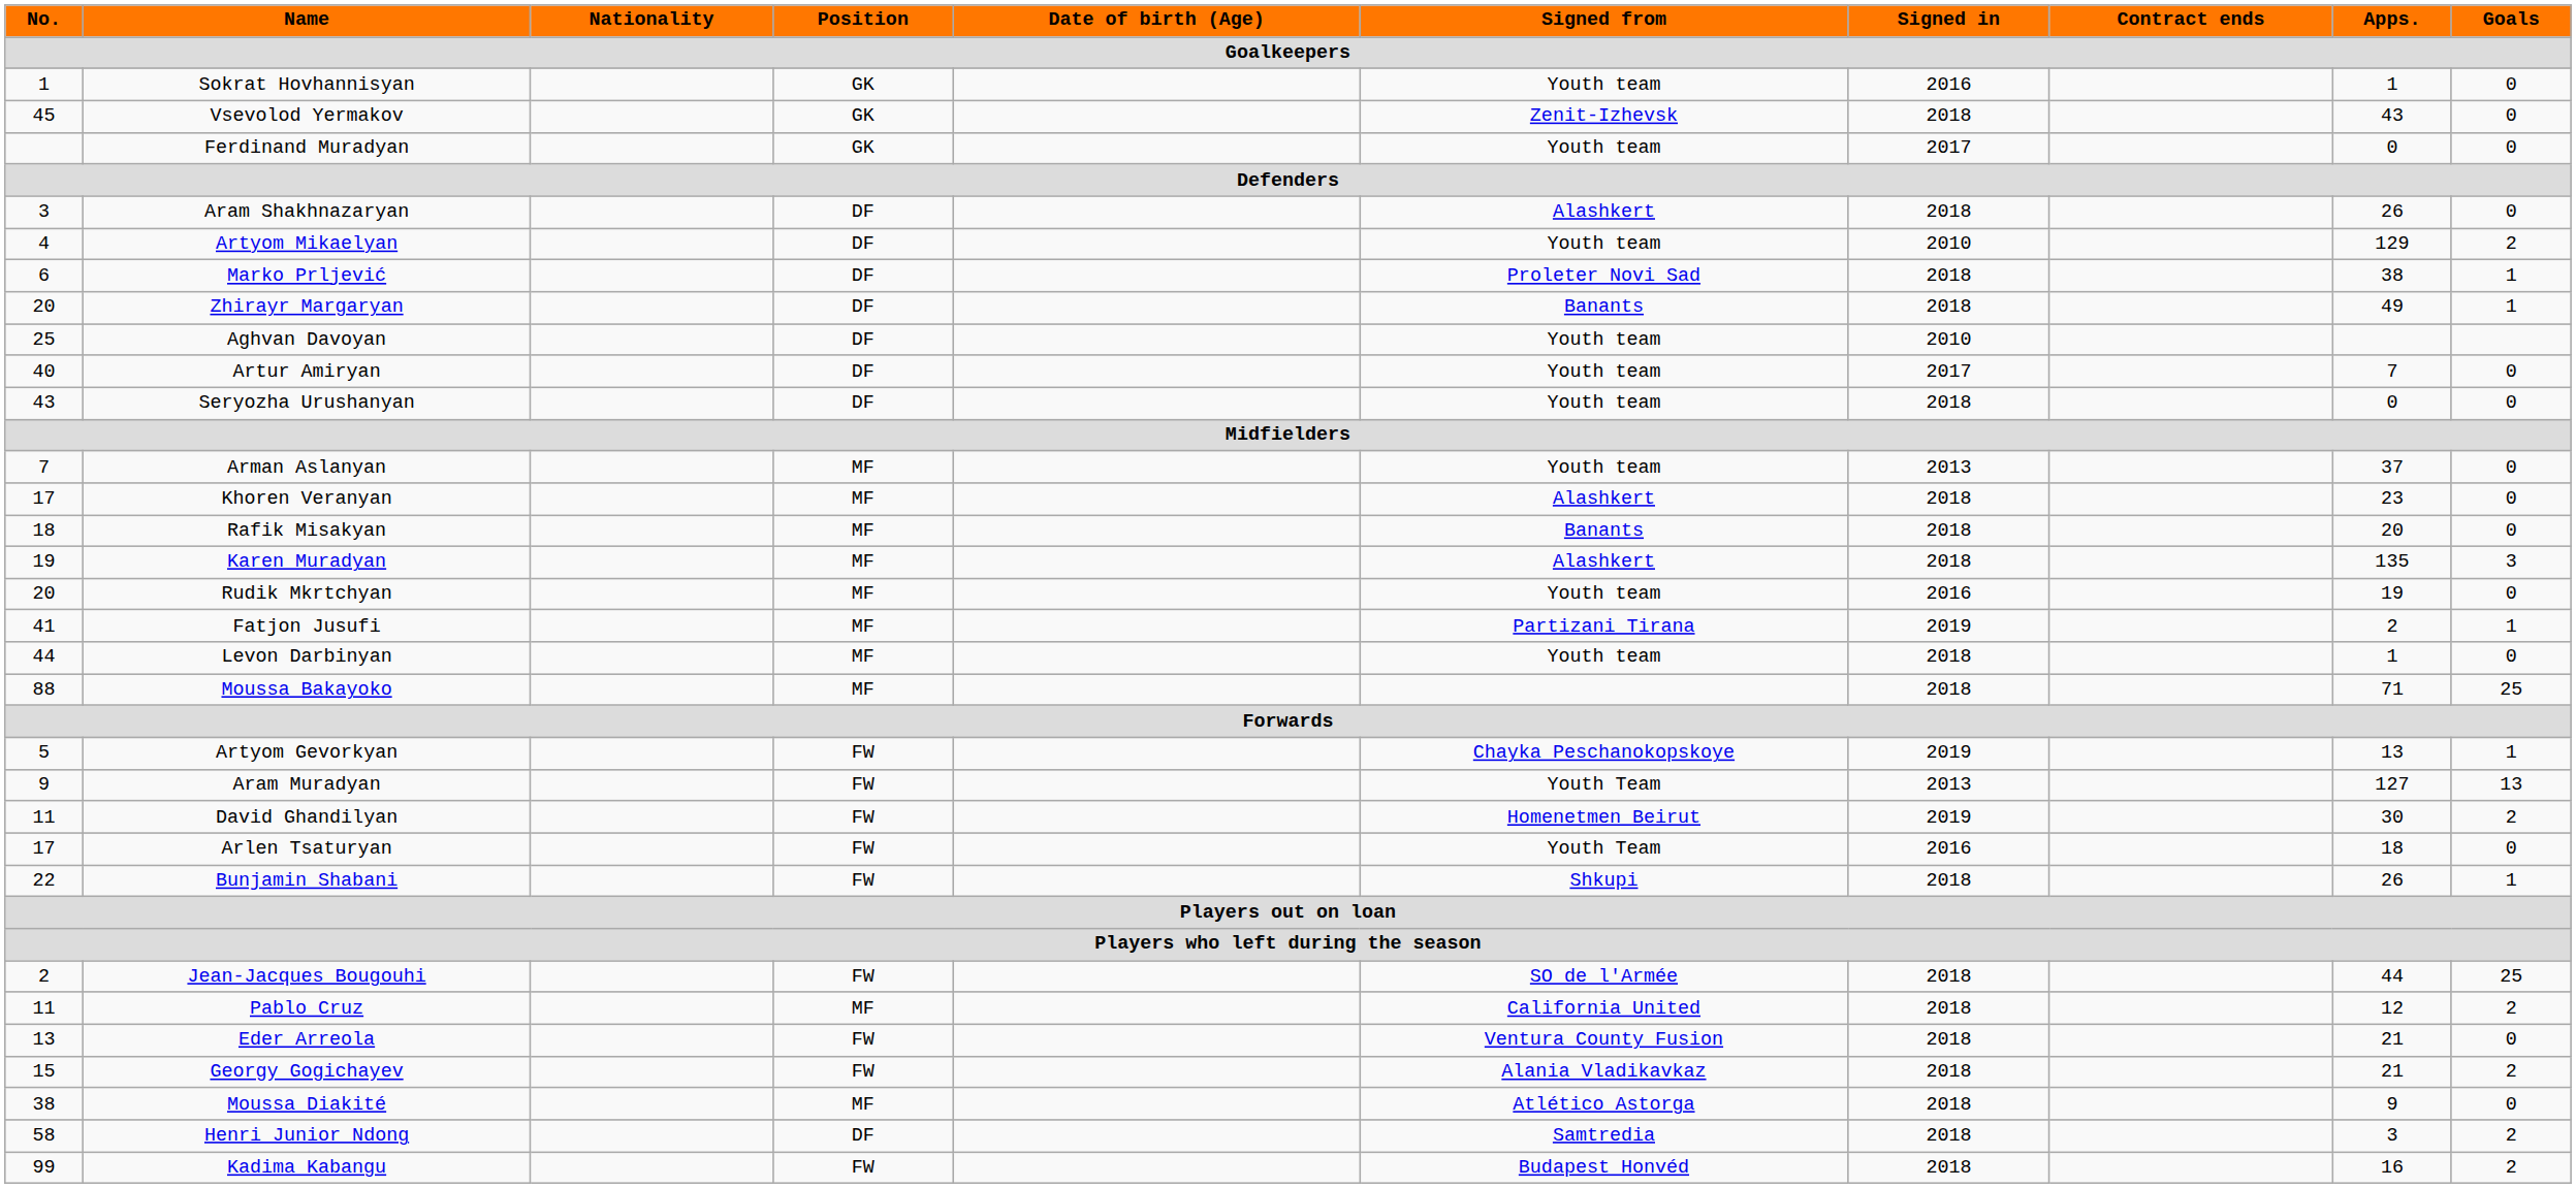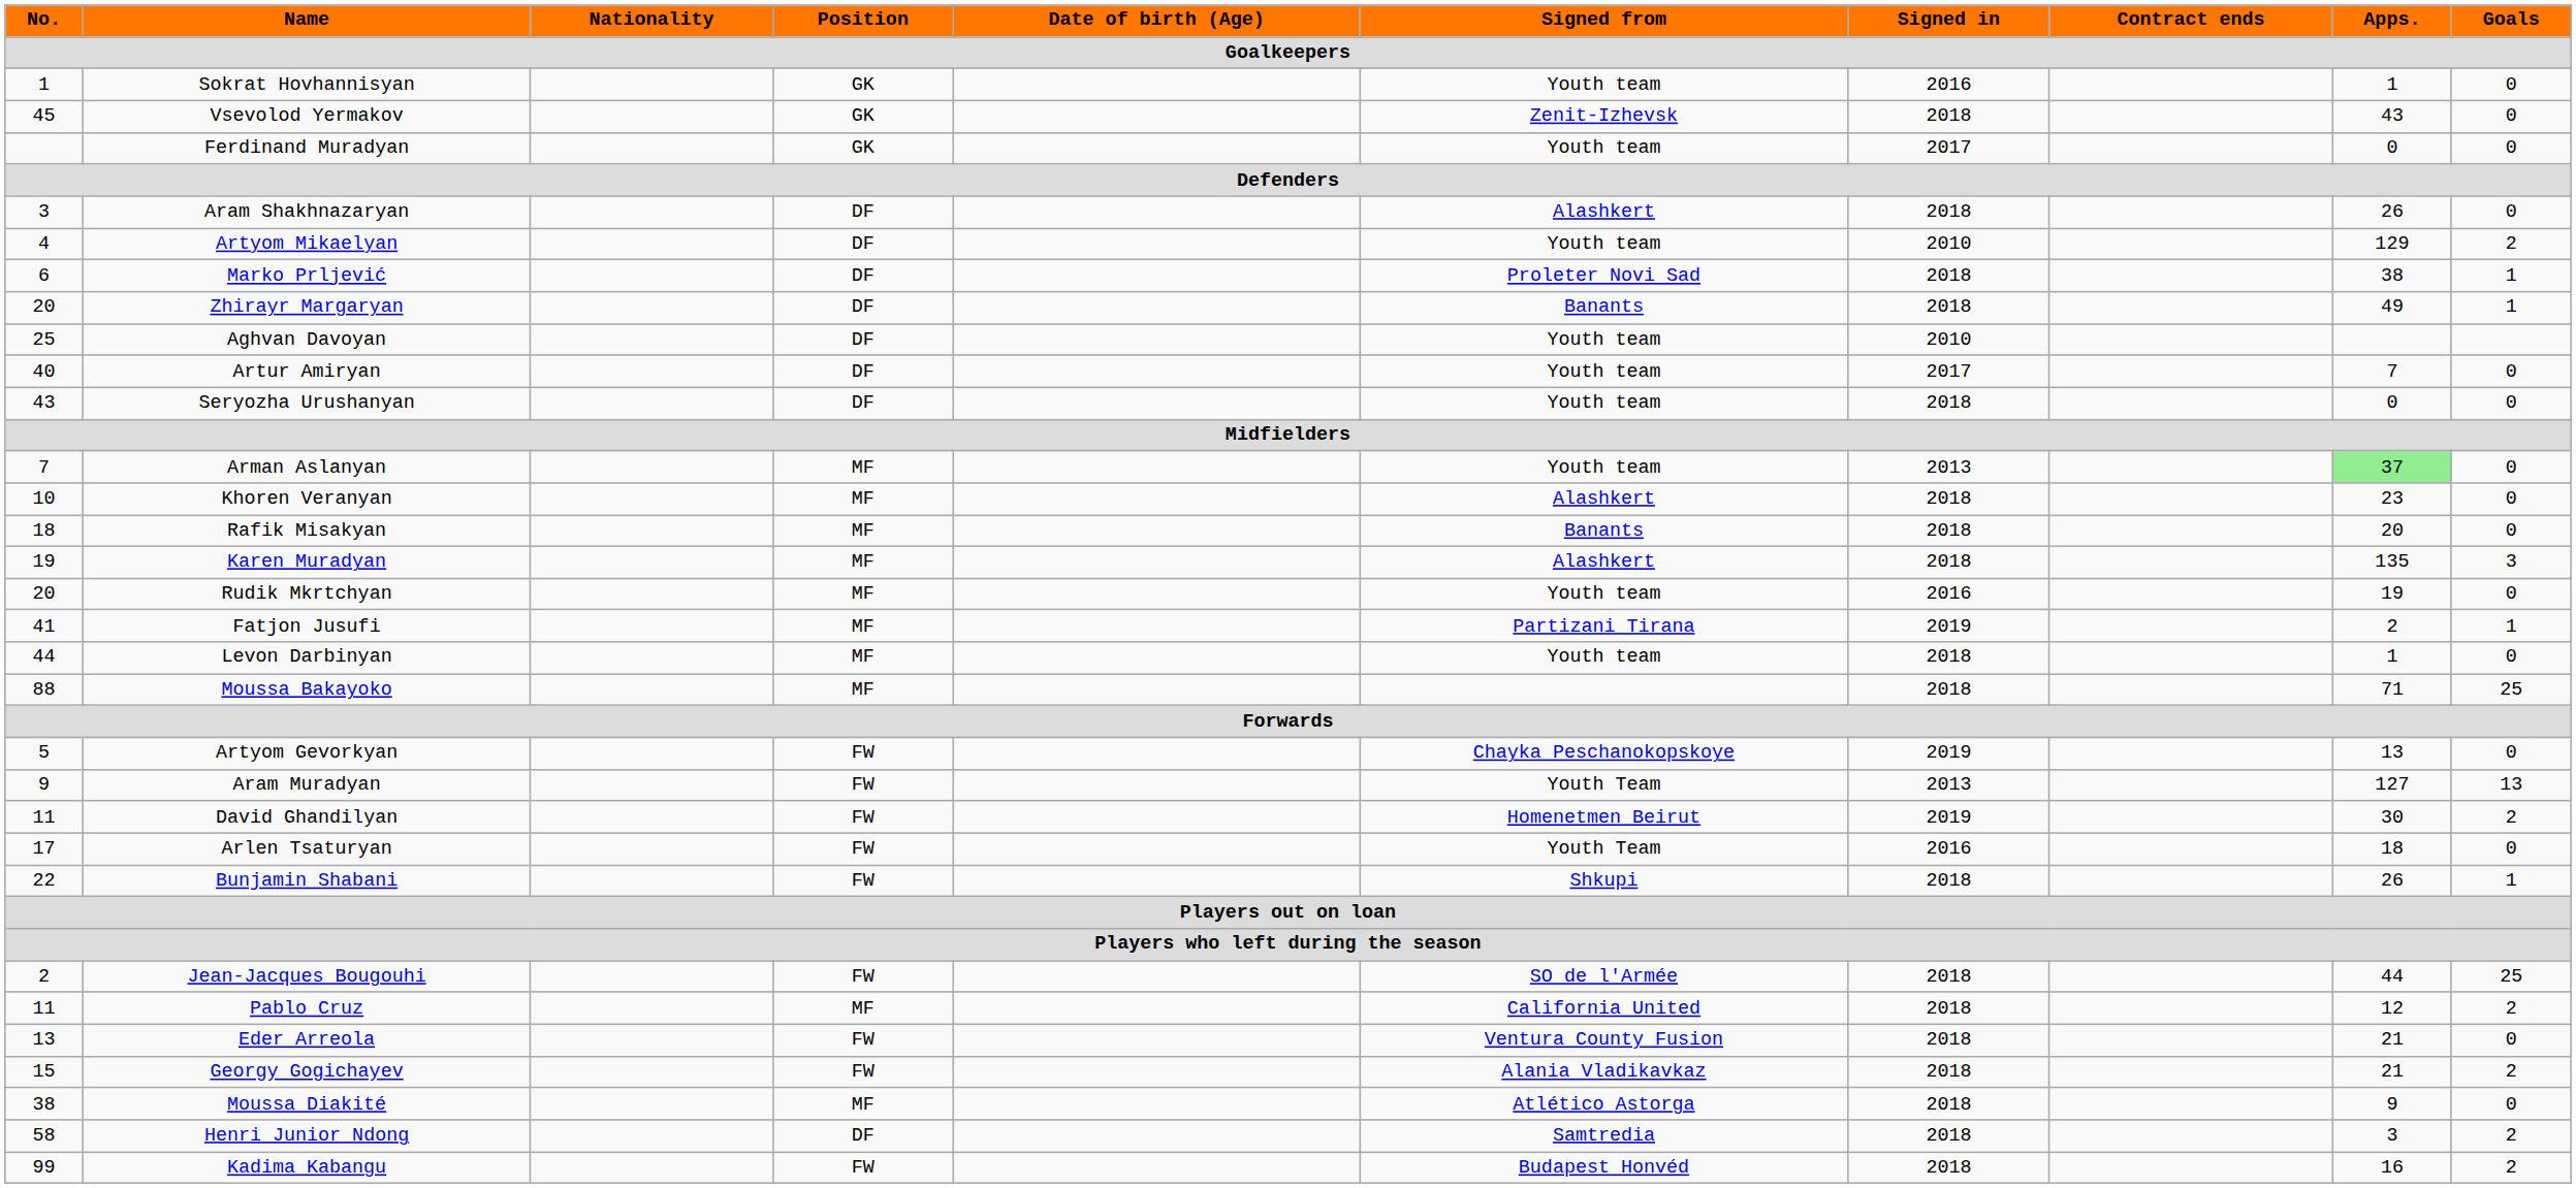 <table class="wikitable"  style="text-align:center; font-size:90%; width:100%;">
 <tr>
 <th style="background:#FF7700; color:#000000; text-align:center;">No.</th>
 <th style="background:#FF7700; color:#000000; text-align:center;">Name</th>
 <th style="background:#FF7700; color:#000000; text-align:center;">Nationality</th>
 <th style="background:#FF7700; color:#000000; text-align:center;">Position</th>
 <th style="background:#FF7700; color:#000000; text-align:center;">Date of birth (Age)</th>
 <th style="background:#FF7700; color:#000000; text-align:center;">Signed from</th>
 <th style="background:#FF7700; color:#000000; text-align:center;">Signed in</th>
 <th style="background:#FF7700; color:#000000; text-align:center;">Contract ends</th>
 <th style="background:#FF7700; color:#000000; text-align:center;">Apps.</th>
 <th style="background:#FF7700; color:#000000; text-align:center;">Goals</th>
 </tr>
 <tr>
 <th colspan="11"  style="background:#dcdcdc; text-align:center;">Goalkeepers</th>
 </tr>
 <tr>
 <td>1</td>
 <td>Sokrat Hovhannisyan</td>
 <td></td>
 <td>GK</td>
 <td></td>
 <td>Youth team</td>
 <td>2016</td>
 <td></td>
 <td>1</td>
 <td>0</td>
 </tr>
 <tr>
 <td>45</td>
 <td>Vsevolod Yermakov</td>
 <td></td>
 <td>GK</td>
 <td></td>
 <td><a href='#'>Zenit-Izhevsk</a></td>
 <td>2018</td>
 <td></td>
 <td>43</td>
 <td>0</td>
 </tr>
 <tr>
 <td></td>
 <td>Ferdinand Muradyan</td>
 <td></td>
 <td>GK</td>
 <td></td>
 <td>Youth team</td>
 <td>2017</td>
 <td></td>
 <td>0</td>
 <td>0</td>
 </tr>
 <tr>
 <th colspan="11"  style="background:#dcdcdc; text-align:center;">Defenders</th>
 </tr>
 <tr>
 <td>3</td>
 <td>Aram Shakhnazaryan</td>
 <td></td>
 <td>DF</td>
 <td></td>
 <td><a href='#'>Alashkert</a></td>
 <td>2018</td>
 <td></td>
 <td>26</td>
 <td>0</td>
 </tr>
 <tr>
 <td>4</td>
 <td><a href='#'>Artyom Mikaelyan</a></td>
 <td></td>
 <td>DF</td>
 <td></td>
 <td>Youth team</td>
 <td>2010</td>
 <td></td>
 <td>129</td>
 <td>2</td>
 </tr>
 <tr>
 <td>6</td>
 <td><a href='#'>Marko Prljević</a></td>
 <td></td>
 <td>DF</td>
 <td></td>
 <td><a href='#'>Proleter Novi Sad</a></td>
 <td>2018</td>
 <td></td>
 <td>38</td>
 <td>1</td>
 </tr>
 <tr>
 <td>20</td>
 <td><a href='#'>Zhirayr Margaryan</a></td>
 <td></td>
 <td>DF</td>
 <td></td>
 <td><a href='#'>Banants</a></td>
 <td>2018</td>
 <td></td>
 <td>49</td>
 <td>1</td>
 </tr>
 <tr>
 <td>25</td>
 <td>Aghvan Davoyan</td>
 <td></td>
 <td>DF</td>
 <td></td>
 <td>Youth team</td>
 <td>2010</td>
 <td></td>
 <td></td>
 <td></td>
 </tr>
 <tr>
 <td>40</td>
 <td>Artur Amiryan</td>
 <td></td>
 <td>DF</td>
 <td></td>
 <td>Youth team</td>
 <td>2017</td>
 <td></td>
 <td>7</td>
 <td>0</td>
 </tr>
 <tr>
 <td>43</td>
 <td>Seryozha Urushanyan</td>
 <td></td>
 <td>DF</td>
 <td></td>
 <td>Youth team</td>
 <td>2018</td>
 <td></td>
 <td>0</td>
 <td>0</td>
 </tr>
 <tr>
 <th colspan="11"  style="background:#dcdcdc; text-align:center;">Midfielders</th>
 </tr>
 <tr>
 <td>7</td>
 <td>Arman Aslanyan</td>
 <td></td>
 <td>MF</td>
 <td></td>
 <td>Youth team</td>
 <td>2013</td>
 <td></td>
-<td>37</td>
+<td style="background: lightgreen;">37</td>
 <td>0</td>
 </tr>
 <tr>
-<td>17</td>
+<td>10</td>
 <td>Khoren Veranyan</td>
 <td></td>
 <td>MF</td>
 <td></td>
 <td><a href='#'>Alashkert</a></td>
 <td>2018</td>
 <td></td>
 <td>23</td>
 <td>0</td>
 </tr>
 <tr>
 <td>18</td>
 <td>Rafik Misakyan</td>
 <td></td>
 <td>MF</td>
 <td></td>
 <td><a href='#'>Banants</a></td>
 <td>2018</td>
 <td></td>
 <td>20</td>
 <td>0</td>
 </tr>
 <tr>
 <td>19</td>
 <td><a href='#'>Karen Muradyan</a></td>
 <td></td>
 <td>MF</td>
 <td></td>
 <td><a href='#'>Alashkert</a></td>
 <td>2018</td>
 <td></td>
 <td>135</td>
 <td>3</td>
 </tr>
 <tr>
 <td>20</td>
 <td>Rudik Mkrtchyan</td>
 <td></td>
 <td>MF</td>
 <td></td>
 <td>Youth team</td>
 <td>2016</td>
 <td></td>
 <td>19</td>
 <td>0</td>
 </tr>
 <tr>
 <td>41</td>
 <td>Fatjon Jusufi</td>
 <td></td>
 <td>MF</td>
 <td></td>
 <td><a href='#'>Partizani Tirana</a></td>
 <td>2019</td>
 <td></td>
 <td>2</td>
 <td>1</td>
 </tr>
 <tr>
 <td>44</td>
 <td>Levon Darbinyan</td>
 <td></td>
 <td>MF</td>
 <td></td>
 <td>Youth team</td>
 <td>2018</td>
 <td></td>
 <td>1</td>
 <td>0</td>
 </tr>
 <tr>
 <td>88</td>
 <td><a href='#'>Moussa Bakayoko</a></td>
 <td></td>
 <td>MF</td>
 <td></td>
 <td></td>
 <td>2018</td>
 <td></td>
 <td>71</td>
 <td>25</td>
 </tr>
 <tr>
 <th colspan="11"  style="background:#dcdcdc; text-align:center;">Forwards</th>
 </tr>
 <tr>
 <td>5</td>
 <td>Artyom Gevorkyan</td>
 <td></td>
 <td>FW</td>
 <td></td>
 <td><a href='#'>Chayka Peschanokopskoye</a></td>
 <td>2019</td>
 <td></td>
 <td>13</td>
-<td>1</td>
+<td>0</td>
 </tr>
 <tr>
 <td>9</td>
 <td>Aram Muradyan</td>
 <td></td>
 <td>FW</td>
 <td></td>
 <td>Youth Team</td>
 <td>2013</td>
 <td></td>
 <td>127</td>
 <td>13</td>
 </tr>
 <tr>
 <td>11</td>
 <td>David Ghandilyan</td>
 <td></td>
 <td>FW</td>
 <td></td>
 <td><a href='#'>Homenetmen Beirut</a></td>
 <td>2019</td>
 <td></td>
 <td>30</td>
 <td>2</td>
 </tr>
 <tr>
 <td>17</td>
 <td>Arlen Tsaturyan</td>
 <td></td>
 <td>FW</td>
 <td></td>
 <td>Youth Team</td>
 <td>2016</td>
 <td></td>
 <td>18</td>
 <td>0</td>
 </tr>
 <tr>
 <td>22</td>
 <td><a href='#'>Bunjamin Shabani</a></td>
 <td></td>
 <td>FW</td>
 <td></td>
 <td><a href='#'>Shkupi</a></td>
 <td>2018</td>
 <td></td>
 <td>26</td>
 <td>1</td>
 </tr>
 <tr>
 <th colspan="11"  style="background:#dcdcdc; text-align:center;">Players out on loan</th>
 </tr>
 <tr>
 <th colspan="11"  style="background:#dcdcdc; text-align:center;">Players who left during the season</th>
 </tr>
 <tr>
 <td>2</td>
 <td><a href='#'>Jean-Jacques Bougouhi</a></td>
 <td></td>
 <td>FW</td>
 <td></td>
 <td><a href='#'>SO de l'Armée</a></td>
 <td>2018</td>
 <td></td>
 <td>44</td>
 <td>25</td>
 </tr>
 <tr>
 <td>11</td>
 <td><a href='#'>Pablo Cruz</a></td>
 <td></td>
 <td>MF</td>
 <td></td>
 <td><a href='#'>California United</a></td>
 <td>2018</td>
 <td></td>
 <td>12</td>
 <td>2</td>
 </tr>
 <tr>
 <td>13</td>
 <td><a href='#'>Eder Arreola</a></td>
 <td></td>
 <td>FW</td>
 <td></td>
 <td><a href='#'>Ventura County Fusion</a></td>
 <td>2018</td>
 <td></td>
 <td>21</td>
 <td>0</td>
 </tr>
 <tr>
 <td>15</td>
 <td><a href='#'>Georgy Gogichayev</a></td>
 <td></td>
 <td>FW</td>
 <td></td>
 <td><a href='#'>Alania Vladikavkaz</a></td>
 <td>2018</td>
 <td></td>
 <td>21</td>
 <td>2</td>
 </tr>
 <tr>
 <td>38</td>
 <td><a href='#'>Moussa Diakité</a></td>
 <td></td>
 <td>MF</td>
 <td></td>
 <td><a href='#'>Atlético Astorga</a></td>
 <td>2018</td>
 <td></td>
 <td>9</td>
 <td>0</td>
 </tr>
 <tr>
 <td>58</td>
 <td><a href='#'>Henri Junior Ndong</a></td>
 <td></td>
 <td>DF</td>
 <td></td>
 <td><a href='#'>Samtredia</a></td>
 <td>2018</td>
 <td></td>
 <td>3</td>
 <td>2</td>
 </tr>
 <tr>
 <td>99</td>
 <td><a href='#'>Kadima Kabangu</a></td>
 <td></td>
 <td>FW</td>
 <td></td>
 <td><a href='#'>Budapest Honvéd</a></td>
 <td>2018</td>
 <td></td>
 <td>16</td>
 <td>2</td>
 </tr>
 </table>
